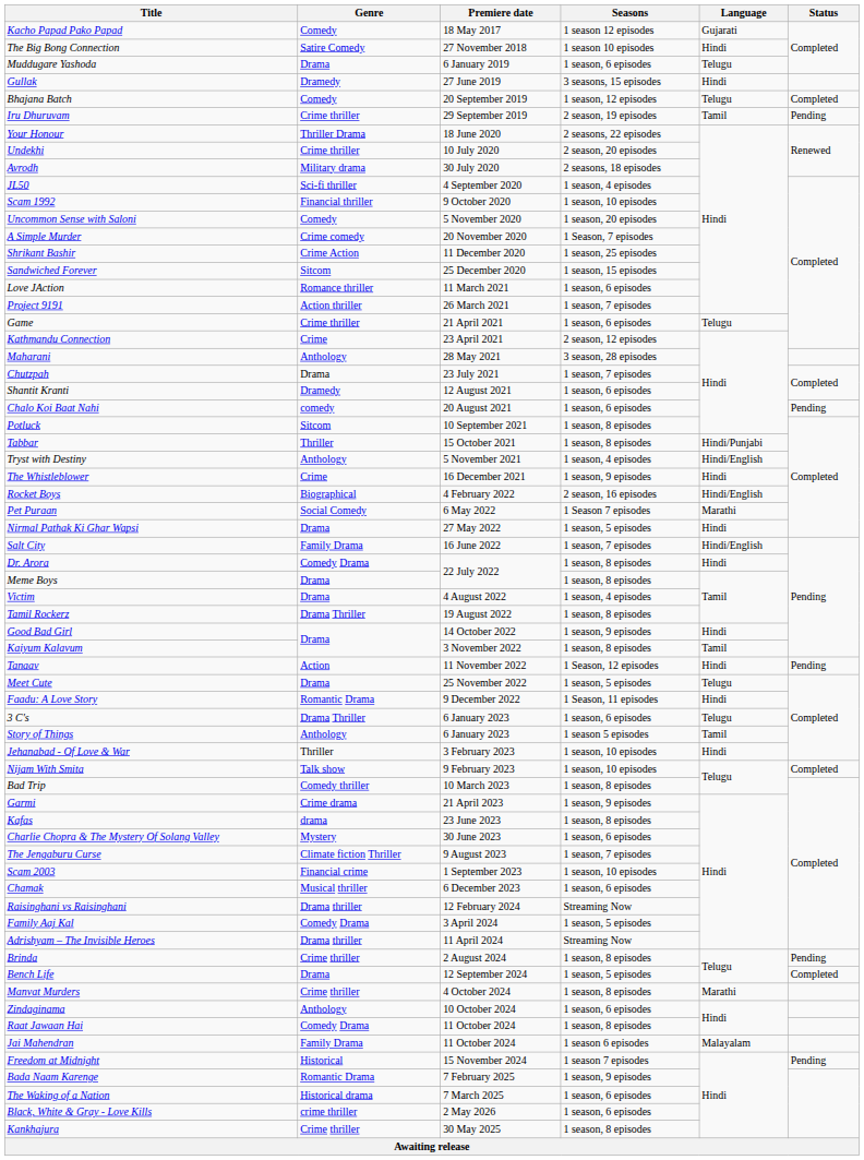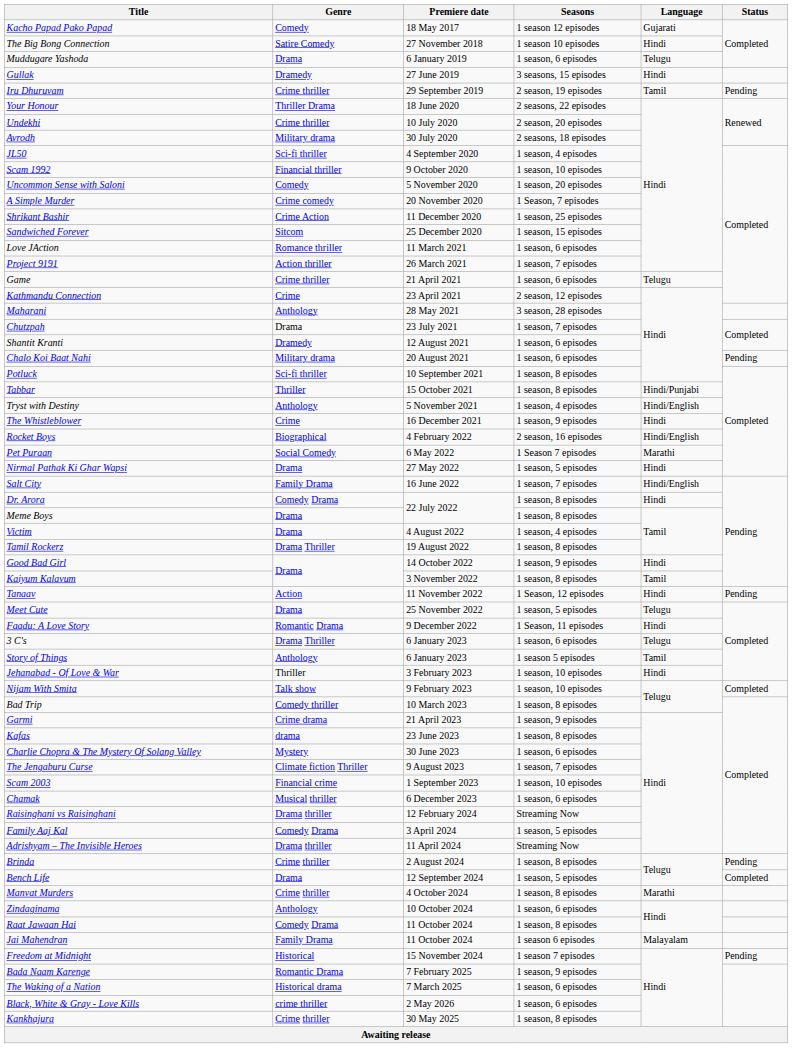 <table class="wikitable sortable" style="width:100%;">
 <tr>
 <th>Title</th>
 <th>Genre</th>
 <th>Premiere date</th>
 <th>Seasons</th>
 <th>Language</th>
 <th>Status</th>
 </tr>
 <tr>
 <td><em><a href='#'>Kacho Papad Pako Papad</a></em></td>
 <td><a href='#'>Comedy</a></td>
 <td>18 May 2017</td>
 <td>1 season 12 episodes</td>
 <td>Gujarati</td>
 <td rowspan="3">Completed</td>
 </tr>
 <tr>
 <td><em>The Big Bong Connection</em></td>
 <td><a href='#'>Satire Comedy</a></td>
 <td>27 November 2018</td>
 <td>1 season 10 episodes</td>
 <td>Hindi</td>
 </tr>
 <tr>
 <td><em>Muddugare Yashoda</em></td>
 <td><a href='#'>Drama</a></td>
 <td>6 January 2019</td>
 <td>1 season, 6 episodes</td>
 <td>Telugu</td>
 </tr>
 <tr>
 <td><em><a href='#'>Gullak</a></em></td>
 <td><a href='#'>Dramedy</a></td>
 <td>27 June 2019</td>
 <td>3 seasons, 15 episodes</td>
 <td>Hindi</td>
 <td></td>
-</tr>
-<tr>
-<td><em>Bhajana Batch</em></td>
-<td><a href='#'>Comedy</a></td>
-<td>20 September 2019</td>
-<td>1 season, 12 episodes</td>
-<td>Telugu</td>
-<td>Completed</td>
 </tr>
 <tr>
 <td><em><a href='#'>Iru Dhuruvam</a></em></td>
 <td><a href='#'>Crime thriller</a></td>
 <td>29 September 2019</td>
 <td>2 season, 19 episodes</td>
 <td>Tamil</td>
 <td>Pending</td>
 </tr>
 <tr>
 <td><em><a href='#'>Your Honour</a></em></td>
 <td><a href='#'>Thriller Drama</a></td>
 <td>18 June 2020</td>
 <td>2 seasons, 22 episodes</td>
 <td rowspan="11">Hindi</td>
 <td rowspan="3">Renewed</td>
 </tr>
 <tr>
 <td><em><a href='#'>Undekhi</a></em></td>
 <td><a href='#'>Crime thriller</a></td>
 <td>10 July 2020</td>
 <td>2 season, 20 episodes</td>
 </tr>
 <tr>
 <td><em><a href='#'>Avrodh</a></em></td>
 <td><a href='#'>Military drama</a></td>
 <td>30 July 2020</td>
 <td>2 seasons, 18 episodes</td>
 </tr>
 <tr>
 <td><em><a href='#'>JL50</a></em></td>
 <td><a href='#'>Sci-fi thriller</a></td>
 <td>4 September 2020</td>
 <td>1 season, 4 episodes</td>
 <td rowspan="10">Completed</td>
 </tr>
 <tr>
 <td><em><a href='#'>Scam 1992</a></em></td>
 <td><a href='#'>Financial thriller</a></td>
 <td>9 October 2020</td>
 <td>1 season, 10 episodes</td>
 </tr>
 <tr>
 <td><em><a href='#'>Uncommon Sense with Saloni</a></em></td>
 <td><a href='#'>Comedy</a></td>
 <td>5 November 2020</td>
 <td>1 season, 20 episodes</td>
 </tr>
 <tr>
 <td><em><a href='#'>A Simple Murder</a></em></td>
 <td><a href='#'>Crime comedy</a></td>
 <td>20 November 2020</td>
 <td>1 Season, 7 episodes</td>
 </tr>
 <tr>
 <td><em><a href='#'>Shrikant Bashir</a></em></td>
 <td><a href='#'>Crime Action</a></td>
 <td>11 December 2020</td>
 <td>1 season,  25 episodes</td>
 </tr>
 <tr>
 <td><em><a href='#'>Sandwiched Forever</a></em></td>
 <td><a href='#'>Sitcom</a></td>
 <td>25 December 2020</td>
 <td>1 season, 15 episodes</td>
 </tr>
 <tr>
 <td><em>Love JAction</em></td>
 <td><a href='#'>Romance thriller</a></td>
 <td>11 March 2021</td>
 <td>1 season, 6 episodes</td>
 </tr>
 <tr>
 <td><em><a href='#'>Project 9191</a></em></td>
 <td><a href='#'>Action thriller</a></td>
 <td>26 March 2021</td>
 <td>1 season, 7 episodes</td>
 </tr>
 <tr>
 <td><em>Game</em></td>
 <td><a href='#'>Crime thriller</a></td>
 <td>21 April 2021</td>
 <td>1 season, 6 episodes</td>
 <td>Telugu</td>
 </tr>
 <tr>
 <td><em><a href='#'>Kathmandu Connection</a></em></td>
 <td><a href='#'>Crime</a></td>
 <td>23 April 2021</td>
 <td>2 season, 12 episodes</td>
 <td rowspan="6">Hindi</td>
 </tr>
 <tr>
 <td><em><a href='#'>Maharani</a></em></td>
 <td><a href='#'>Anthology</a></td>
 <td>28 May 2021</td>
 <td>3 season, 28 episodes</td>
 <td></td>
 </tr>
 <tr>
 <td><em><a href='#'>Chutzpah</a></em></td>
 <td>Drama</td>
 <td>23 July 2021</td>
 <td>1 season, 7 episodes</td>
 <td rowspan="2">Completed</td>
 </tr>
 <tr>
 <td><em>Shantit Kranti</em></td>
 <td><a href='#'>Dramedy</a></td>
 <td>12 August 2021</td>
 <td>1 season, 6 episodes</td>
 </tr>
 <tr>
 <td><em><a href='#'>Chalo Koi Baat Nahi</a></em></td>
-<td><a href='#'>comedy</a></td>
+<td><a href='#'>Military drama</a></td>
 <td>20 August 2021</td>
 <td>1 season, 6 episodes</td>
 <td>Pending</td>
 </tr>
 <tr>
 <td><em><a href='#'>Potluck</a></em></td>
-<td><a href='#'>Sitcom</a></td>
+<td><a href='#'>Sci-fi thriller</a></td>
 <td>10 September 2021</td>
 <td>1 season, 8 episodes</td>
 <td rowspan="7">Completed</td>
 </tr>
 <tr>
 <td><em><a href='#'>Tabbar</a></em></td>
 <td><a href='#'>Thriller</a></td>
 <td>15 October 2021</td>
 <td>1 season, 8 episodes</td>
 <td>Hindi/Punjabi</td>
 </tr>
 <tr>
 <td><em>Tryst with Destiny</em></td>
 <td><a href='#'>Anthology</a></td>
 <td>5 November 2021</td>
 <td>1 season, 4 episodes</td>
 <td>Hindi/English</td>
 </tr>
 <tr>
 <td><em><a href='#'>The Whistleblower</a></em></td>
 <td><a href='#'>Crime</a></td>
 <td>16 December 2021</td>
 <td>1 season, 9 episodes</td>
 <td>Hindi</td>
 </tr>
 <tr>
 <td><em><a href='#'>Rocket Boys</a></em></td>
 <td><a href='#'>Biographical</a></td>
 <td>4 February 2022</td>
 <td>2 season, 16 episodes</td>
 <td>Hindi/English</td>
 </tr>
 <tr>
 <td><em><a href='#'>Pet Puraan</a></em></td>
 <td><a href='#'>Social Comedy</a></td>
 <td>6 May 2022</td>
 <td>1 Season 7 episodes</td>
 <td>Marathi</td>
 </tr>
 <tr>
 <td><em><a href='#'>Nirmal Pathak Ki Ghar Wapsi</a></em></td>
 <td><a href='#'>Drama</a></td>
 <td>27 May 2022</td>
 <td>1 season, 5 episodes</td>
 <td>Hindi</td>
 </tr>
 <tr>
 <td><em><a href='#'>Salt City</a></em></td>
 <td><a href='#'>Family Drama</a></td>
 <td>16 June 2022</td>
 <td>1 season, 7 episodes</td>
 <td>Hindi/English</td>
 <td rowspan="7">Pending</td>
 </tr>
 <tr>
 <td><em><a href='#'>Dr. Arora</a></em></td>
 <td><a href='#'>Comedy</a> <a href='#'>Drama</a></td>
 <td rowspan="2">22 July 2022</td>
 <td>1 season, 8 episodes</td>
 <td>Hindi</td>
 </tr>
 <tr>
 <td><em>Meme Boys</em></td>
 <td><a href='#'>Drama</a></td>
 <td>1 season, 8 episodes</td>
 <td rowspan="3">Tamil</td>
 </tr>
 <tr>
 <td><em><a href='#'>Victim</a></em></td>
 <td><a href='#'>Drama</a></td>
 <td>4 August 2022</td>
 <td>1 season, 4 episodes</td>
 </tr>
 <tr>
 <td><em><a href='#'>Tamil Rockerz</a></em></td>
 <td><a href='#'>Drama</a> <a href='#'>Thriller</a></td>
 <td>19 August 2022</td>
 <td>1 season, 8 episodes</td>
 </tr>
 <tr>
 <td><em><a href='#'>Good Bad Girl</a></em></td>
 <td rowspan="2"><a href='#'>Drama</a></td>
 <td>14 October 2022</td>
 <td>1 season, 9 episodes</td>
 <td>Hindi</td>
 </tr>
 <tr>
 <td><em><a href='#'>Kaiyum Kalavum</a></em></td>
 <td>3 November 2022</td>
 <td>1 season, 8 episodes</td>
 <td>Tamil</td>
 </tr>
 <tr>
 <td><em><a href='#'>Tanaav</a></em></td>
 <td><a href='#'>Action</a></td>
 <td>11 November 2022</td>
 <td>1 Season, 12 episodes</td>
 <td>Hindi</td>
 <td>Pending</td>
 </tr>
 <tr>
 <td><a href='#'><em>Meet Cute</em></a></td>
 <td><a href='#'>Drama</a></td>
 <td>25 November 2022</td>
 <td>1 season, 5 episodes</td>
 <td>Telugu</td>
 <td rowspan="5">Completed</td>
 </tr>
 <tr>
 <td><em><a href='#'>Faadu: A Love Story</a></em></td>
 <td><a href='#'>Romantic</a> <a href='#'>Drama</a></td>
 <td>9 December 2022</td>
 <td>1 Season, 11 episodes</td>
 <td>Hindi</td>
 </tr>
 <tr>
 <td><em>3 C's</em></td>
 <td><a href='#'>Drama</a> <a href='#'>Thriller</a></td>
 <td>6 January 2023</td>
 <td>1 season, 6 episodes</td>
 <td>Telugu</td>
 </tr>
 <tr>
 <td><em><a href='#'>Story of Things</a></em></td>
 <td><a href='#'>Anthology</a></td>
 <td>6 January 2023</td>
 <td>1 season 5 episodes</td>
 <td>Tamil</td>
 </tr>
 <tr>
 <td><em><a href='#'>Jehanabad - Of Love & War</a></em></td>
 <td>Thriller</td>
 <td>3 February 2023</td>
 <td>1 season, 10 episodes</td>
 <td>Hindi</td>
 </tr>
 <tr>
 <td><em><a href='#'>Nijam With Smita</a></em></td>
 <td><a href='#'>Talk show</a></td>
 <td>9 February 2023</td>
 <td>1 season, 10 episodes</td>
 <td rowspan="2">Telugu</td>
 <td>Completed</td>
 </tr>
 <tr>
 <td><em>Bad Trip</em></td>
 <td><a href='#'>Comedy thriller</a></td>
 <td>10 March 2023</td>
 <td>1 season, 8 episodes</td>
 <td rowspan="10">Completed</td>
 </tr>
 <tr>
 <td><em><a href='#'>Garmi</a></em></td>
 <td><a href='#'>Crime drama</a></td>
 <td>21 April 2023</td>
 <td>1 season, 9 episodes</td>
 <td rowspan="9">Hindi</td>
 </tr>
 <tr>
 <td><em><a href='#'>Kafas</a></em></td>
 <td><a href='#'>drama</a></td>
 <td>23 June 2023</td>
 <td>1 season, 8 episodes</td>
 </tr>
 <tr>
 <td><em><a href='#'>Charlie Chopra & The Mystery Of Solang Valley</a></em></td>
 <td><a href='#'>Mystery</a></td>
 <td>30 June 2023</td>
 <td>1 season, 6 episodes</td>
 </tr>
 <tr>
 <td><em><a href='#'>The Jengaburu Curse</a></em></td>
 <td><a href='#'>Climate fiction</a> <a href='#'>Thriller</a></td>
 <td>9 August 2023</td>
 <td>1 season, 7 episodes</td>
 </tr>
 <tr>
 <td><em><a href='#'>Scam 2003</a></em></td>
 <td><a href='#'>Financial crime</a></td>
 <td>1 September 2023</td>
 <td>1 season, 10 episodes</td>
 </tr>
 <tr>
 <td><em><a href='#'>Chamak</a></em></td>
 <td><a href='#'>Musical</a> <a href='#'>thriller</a></td>
 <td>6 December 2023</td>
 <td>1 season, 6 episodes</td>
 </tr>
 <tr>
 <td><em><a href='#'>Raisinghani vs Raisinghani</a></em></td>
 <td><a href='#'>Drama</a> <a href='#'>thriller</a></td>
 <td>12 February 2024</td>
 <td>Streaming Now</td>
 </tr>
 <tr>
 <td><em><a href='#'>Family Aaj Kal</a></em></td>
 <td><a href='#'>Comedy</a> <a href='#'>Drama</a></td>
 <td>3 April 2024</td>
 <td>1 season, 5 episodes</td>
 </tr>
 <tr>
 <td><em><a href='#'>Adrishyam – The Invisible Heroes</a></em></td>
 <td><a href='#'>Drama</a> <a href='#'>thriller</a></td>
 <td>11 April 2024</td>
 <td>Streaming Now</td>
 </tr>
 <tr>
 <td><em><a href='#'>Brinda</a></em></td>
 <td><a href='#'>Crime</a> <a href='#'>thriller</a></td>
 <td>2 August 2024</td>
 <td>1 season, 8 episodes</td>
 <td rowspan="2">Telugu</td>
 <td>Pending</td>
 </tr>
 <tr>
 <td><em><a href='#'>Bench Life</a></em></td>
 <td><a href='#'>Drama</a></td>
 <td>12 September 2024</td>
 <td>1 season, 5 episodes</td>
 <td>Completed</td>
 </tr>
 <tr>
 <td><em><a href='#'>Manvat Murders</a></em></td>
 <td><a href='#'>Crime</a> <a href='#'>thriller</a></td>
 <td>4 October 2024</td>
 <td>1 season, 8 episodes</td>
 <td>Marathi</td>
 <td></td>
 </tr>
 <tr>
 <td><em><a href='#'>Zindaginama</a></em></td>
 <td><a href='#'>Anthology</a></td>
 <td>10 October 2024</td>
 <td>1 season, 6 episodes</td>
 <td rowspan="2">Hindi</td>
 <td></td>
 </tr>
 <tr>
 <td><em><a href='#'>Raat Jawaan Hai</a></em></td>
 <td><a href='#'>Comedy</a> <a href='#'>Drama</a></td>
 <td>11 October 2024</td>
 <td>1 season, 8 episodes</td>
 <td></td>
 </tr>
 <tr>
 <td><em><a href='#'>Jai Mahendran</a></em></td>
 <td><a href='#'>Family Drama</a></td>
 <td>11 October 2024</td>
 <td>1 season 6 episodes</td>
 <td>Malayalam</td>
 </tr>
 <tr>
 <td><em><a href='#'>Freedom at Midnight</a></em></td>
 <td><a href='#'>Historical</a></td>
 <td>15 November 2024</td>
 <td>1 season 7 episodes</td>
 <td rowspan="5">Hindi</td>
 <td>Pending</td>
 </tr>
 <tr>
 <td><em><a href='#'>Bada Naam Karenge</a></em></td>
 <td><a href='#'>Romantic Drama</a></td>
 <td>7 February 2025</td>
 <td>1 season, 9 episodes</td>
 </tr>
 <tr>
 <td><em><a href='#'>The Waking of a Nation </a></em></td>
 <td><a href='#'>Historical drama</a></td>
 <td>7 March 2025</td>
 <td>1 season, 6 episodes</td>
 </tr>
 <tr>
 <td><em><a href='#'>Black, White & Gray - Love Kills</a></em></td>
 <td><a href='#'>crime thriller</a></td>
 <td>2 May 2026</td>
 <td>1 season, 6 episodes</td>
 </tr>
 <tr>
 <td><em><a href='#'>Kankhajura</a></em></td>
 <td><a href='#'>Crime</a> <a href='#'>thriller</a></td>
 <td>30 May 2025</td>
 <td>1 season, 8 episodes</td>
 </tr>
 <tr>
 <th colspan="6">Awaiting release</th>
 </tr>
 </table>
